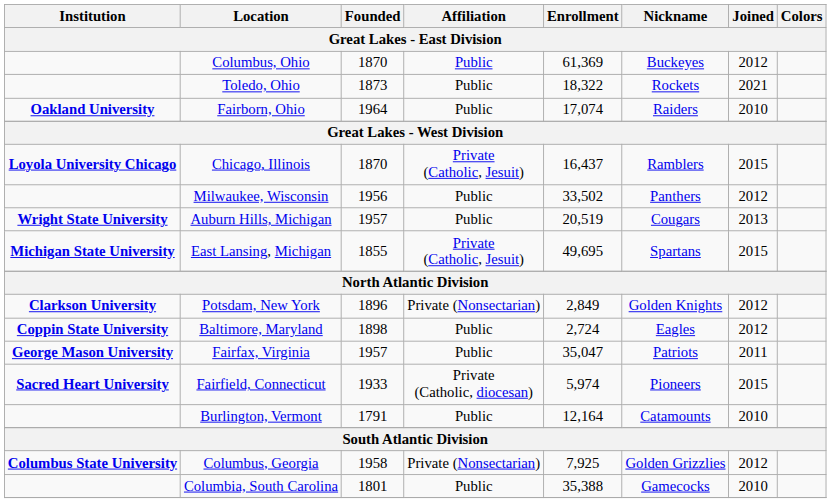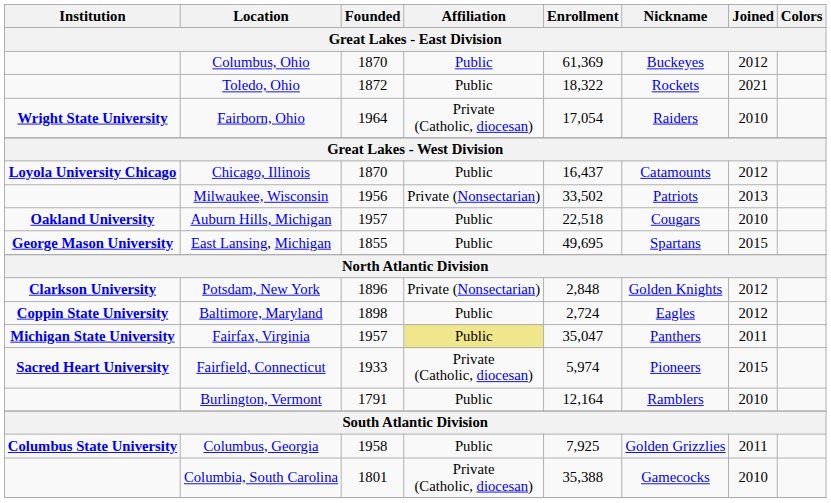 <table class="wikitable sortable" style="text-align:center">
 <tr>
 <th>Institution</th>
 <th>Location</th>
 <th>Founded</th>
 <th>Affiliation</th>
 <th>Enrollment</th>
 <th>Nickname</th>
 <th>Joined</th>
 <th class="unsortable">Colors</th>
 </tr>
 <tr>
 <th colspan="9" style="">Great Lakes - East Division</th>
 </tr>
 <tr>
 <td></td>
 <td><a href='#'>Columbus, Ohio</a></td>
 <td>1870</td>
 <td><a href='#'>Public</a></td>
 <td>61,369</td>
 <td><a href='#'>Buckeyes</a></td>
 <td>2012</td>
 <td></td>
 </tr>
 <tr>
 <td></td>
 <td><a href='#'>Toledo, Ohio</a></td>
-<td>1873</td>
+<td>1872</td>
 <td>Public</td>
 <td>18,322</td>
 <td><a href='#'>Rockets</a></td>
 <td>2021</td>
 <td></td>
 </tr>
 <tr>
-<td><strong><a href='#'>Oakland University</a></strong></td>
+<td><strong><a href='#'>Wright State University</a></strong></td>
 <td><a href='#'>Fairborn, Ohio</a></td>
 <td>1964</td>
-<td>Public</td>
-<td>17,074</td>
+<td>Private<br>(Catholic, <a href='#'>diocesan</a>)</td>
+<td>17,054</td>
 <td><a href='#'>Raiders</a></td>
 <td>2010</td>
 <td></td>
 </tr>
 <tr>
 </tr>
 <tr class="sortbottom">
 <th colspan="9" style="">Great Lakes - West Division</th>
 </tr>
 <tr>
 <td><strong><a href='#'>Loyola University Chicago</a></strong></td>
 <td><a href='#'>Chicago, Illinois</a></td>
 <td>1870</td>
-<td><a href='#'>Private</a><br>(<a href='#'>Catholic</a>, <a href='#'>Jesuit</a>)</td>
+<td>Public</td>
 <td>16,437</td>
-<td><a href='#'>Ramblers</a></td>
-<td>2015</td>
+<td><a href='#'>Catamounts</a></td>
+<td>2012</td>
 <td></td>
 </tr>
 <tr>
 <td></td>
 <td><a href='#'>Milwaukee, Wisconsin</a></td>
 <td>1956</td>
-<td>Public</td>
+<td>Private (<a href='#'>Nonsectarian</a>)</td>
 <td>33,502</td>
-<td><a href='#'>Panthers</a></td>
-<td>2012</td>
-<td></td>
-</tr>
-<tr>
-<td><strong><a href='#'>Wright State University</a></strong></td>
-<td><a href='#'>Auburn Hills, Michigan</a></td>
-<td>1957</td>
-<td>Public</td>
-<td>20,519</td>
-<td><a href='#'>Cougars</a></td>
+<td><a href='#'>Patriots</a></td>
 <td>2013</td>
 <td></td>
 </tr>
 <tr>
-<td><strong><a href='#'>Michigan State University</a></strong></td>
+<td><strong><a href='#'>Oakland University</a></strong></td>
+<td><a href='#'>Auburn Hills, Michigan</a></td>
+<td>1957</td>
+<td>Public</td>
+<td>22,518</td>
+<td><a href='#'>Cougars</a></td>
+<td>2010</td>
+<td></td>
+</tr>
+<tr>
+<td><strong><a href='#'>George Mason University</a></strong></td>
 <td><a href='#'>East Lansing</a>, <a href='#'>Michigan</a></td>
 <td>1855</td>
-<td><a href='#'>Private</a><br>(<a href='#'>Catholic</a>, <a href='#'>Jesuit</a>)</td>
+<td>Public</td>
 <td>49,695</td>
 <td><a href='#'>Spartans</a></td>
 <td>2015</td>
 <td></td>
 </tr>
 <tr>
 </tr>
 <tr class="sortbottom">
 <th colspan="9" style="">North Atlantic Division</th>
 </tr>
 <tr>
 <td><strong><a href='#'>Clarkson University</a></strong></td>
 <td><a href='#'>Potsdam, New York</a></td>
 <td>1896</td>
 <td>Private (<a href='#'>Nonsectarian</a>)</td>
-<td>2,849</td>
+<td>2,848</td>
 <td><a href='#'>Golden Knights</a></td>
 <td>2012</td>
 <td></td>
 </tr>
 <tr>
 <td><strong><a href='#'>Coppin State University</a></strong></td>
 <td><a href='#'>Baltimore, Maryland</a></td>
 <td>1898</td>
 <td>Public</td>
 <td>2,724</td>
 <td><a href='#'>Eagles</a></td>
 <td>2012</td>
 <td></td>
 </tr>
 <tr>
-<td><strong><a href='#'>George Mason University</a></strong></td>
+<td><strong><a href='#'>Michigan State University</a></strong></td>
 <td><a href='#'>Fairfax, Virginia</a></td>
 <td>1957</td>
-<td>Public</td>
+<td style="background: khaki;">Public</td>
 <td>35,047</td>
-<td><a href='#'>Patriots</a></td>
+<td><a href='#'>Panthers</a></td>
 <td>2011</td>
 <td></td>
 </tr>
 <tr>
 <td><strong><a href='#'>Sacred Heart University</a></strong></td>
 <td><a href='#'>Fairfield, Connecticut</a></td>
 <td>1933</td>
 <td>Private<br>(Catholic, <a href='#'>diocesan</a>)</td>
 <td>5,974</td>
 <td><a href='#'>Pioneers</a></td>
 <td>2015</td>
 <td></td>
 </tr>
 <tr>
 <td></td>
 <td><a href='#'>Burlington, Vermont</a></td>
 <td>1791</td>
 <td>Public</td>
 <td>12,164</td>
-<td><a href='#'>Catamounts</a></td>
+<td><a href='#'>Ramblers</a></td>
 <td>2010</td>
 <td></td>
 </tr>
 <tr>
 </tr>
 <tr class="sortbottom">
 <th colspan="9" style="">South Atlantic Division</th>
 </tr>
 <tr>
 <td><strong><a href='#'>Columbus State University</a></strong></td>
 <td><a href='#'>Columbus, Georgia</a></td>
 <td>1958</td>
-<td>Private (<a href='#'>Nonsectarian</a>)</td>
+<td>Public</td>
 <td>7,925</td>
 <td><a href='#'>Golden Grizzlies</a></td>
-<td>2012</td>
+<td>2011</td>
 <td></td>
 </tr>
 <tr>
 <td></td>
 <td><a href='#'>Columbia, South Carolina</a></td>
 <td>1801</td>
-<td>Public</td>
+<td>Private<br>(Catholic, <a href='#'>diocesan</a>)</td>
 <td>35,388</td>
 <td><a href='#'>Gamecocks</a></td>
 <td>2010</td>
 <td></td>
 </tr>
 <tr class="sortbottom">
 </tr>
 </table>
